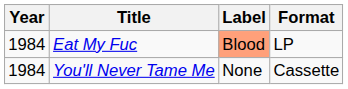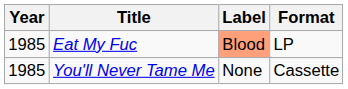 <table class="wikitable">
 <tr>
 <th>Year</th>
 <th>Title</th>
 <th>Label</th>
 <th>Format</th>
 </tr>
 <tr>
-<td>1984</td>
+<td>1985</td>
 <td><em><a href='#'>Eat My Fuc</a></em></td>
 <td style="background: lightsalmon;">Blood</td>
 <td>LP</td>
 </tr>
 <tr>
-<td>1984</td>
+<td>1985</td>
 <td><em><a href='#'>You'll Never Tame Me</a></em></td>
 <td>None</td>
 <td>Cassette</td>
 </tr>
 </table>
